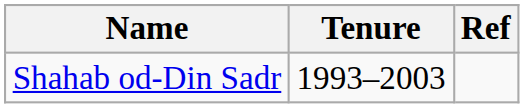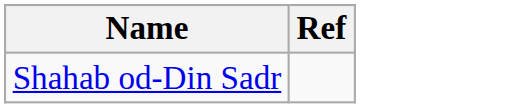 <table class="wikitable" style="text-align:center; font-size:100%; line-height:16px;">
 <tr>
 <th>Name</th>
-<th>Tenure</th>
 <th>Ref</th>
 </tr>
 <tr>
 <td><a href='#'>Shahab od-Din Sadr</a></td>
-<td>1993–2003</td>
 <td></td>
 </tr>
 </table>
